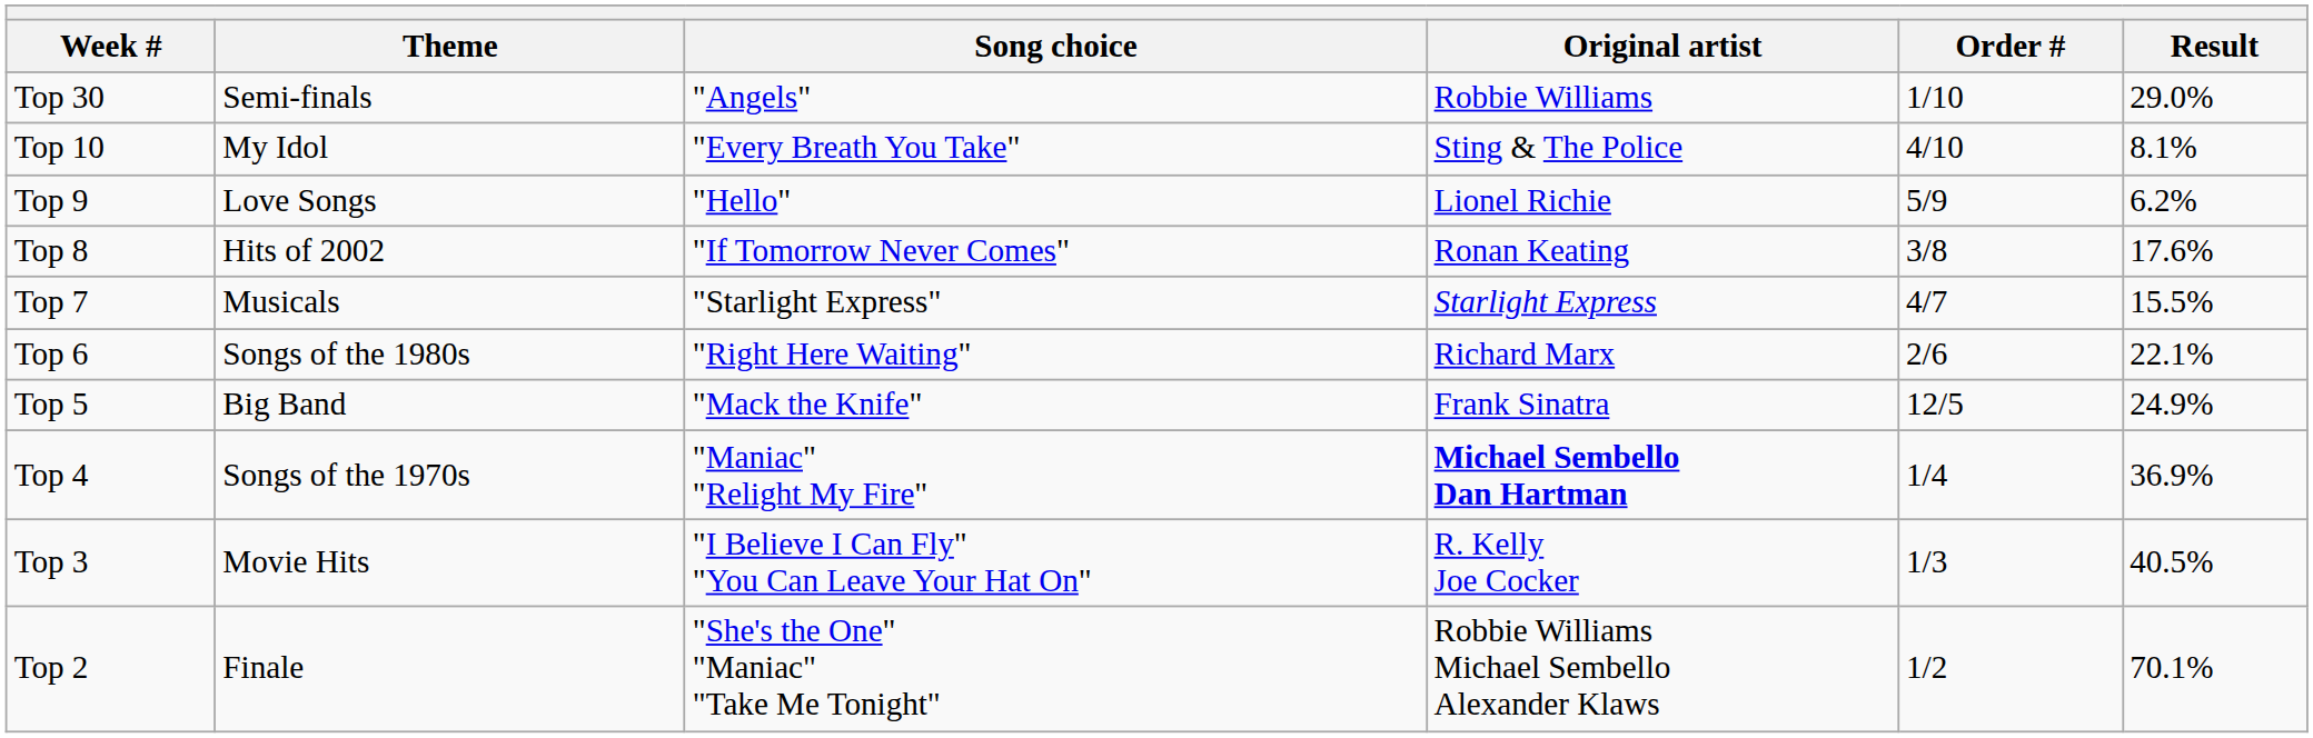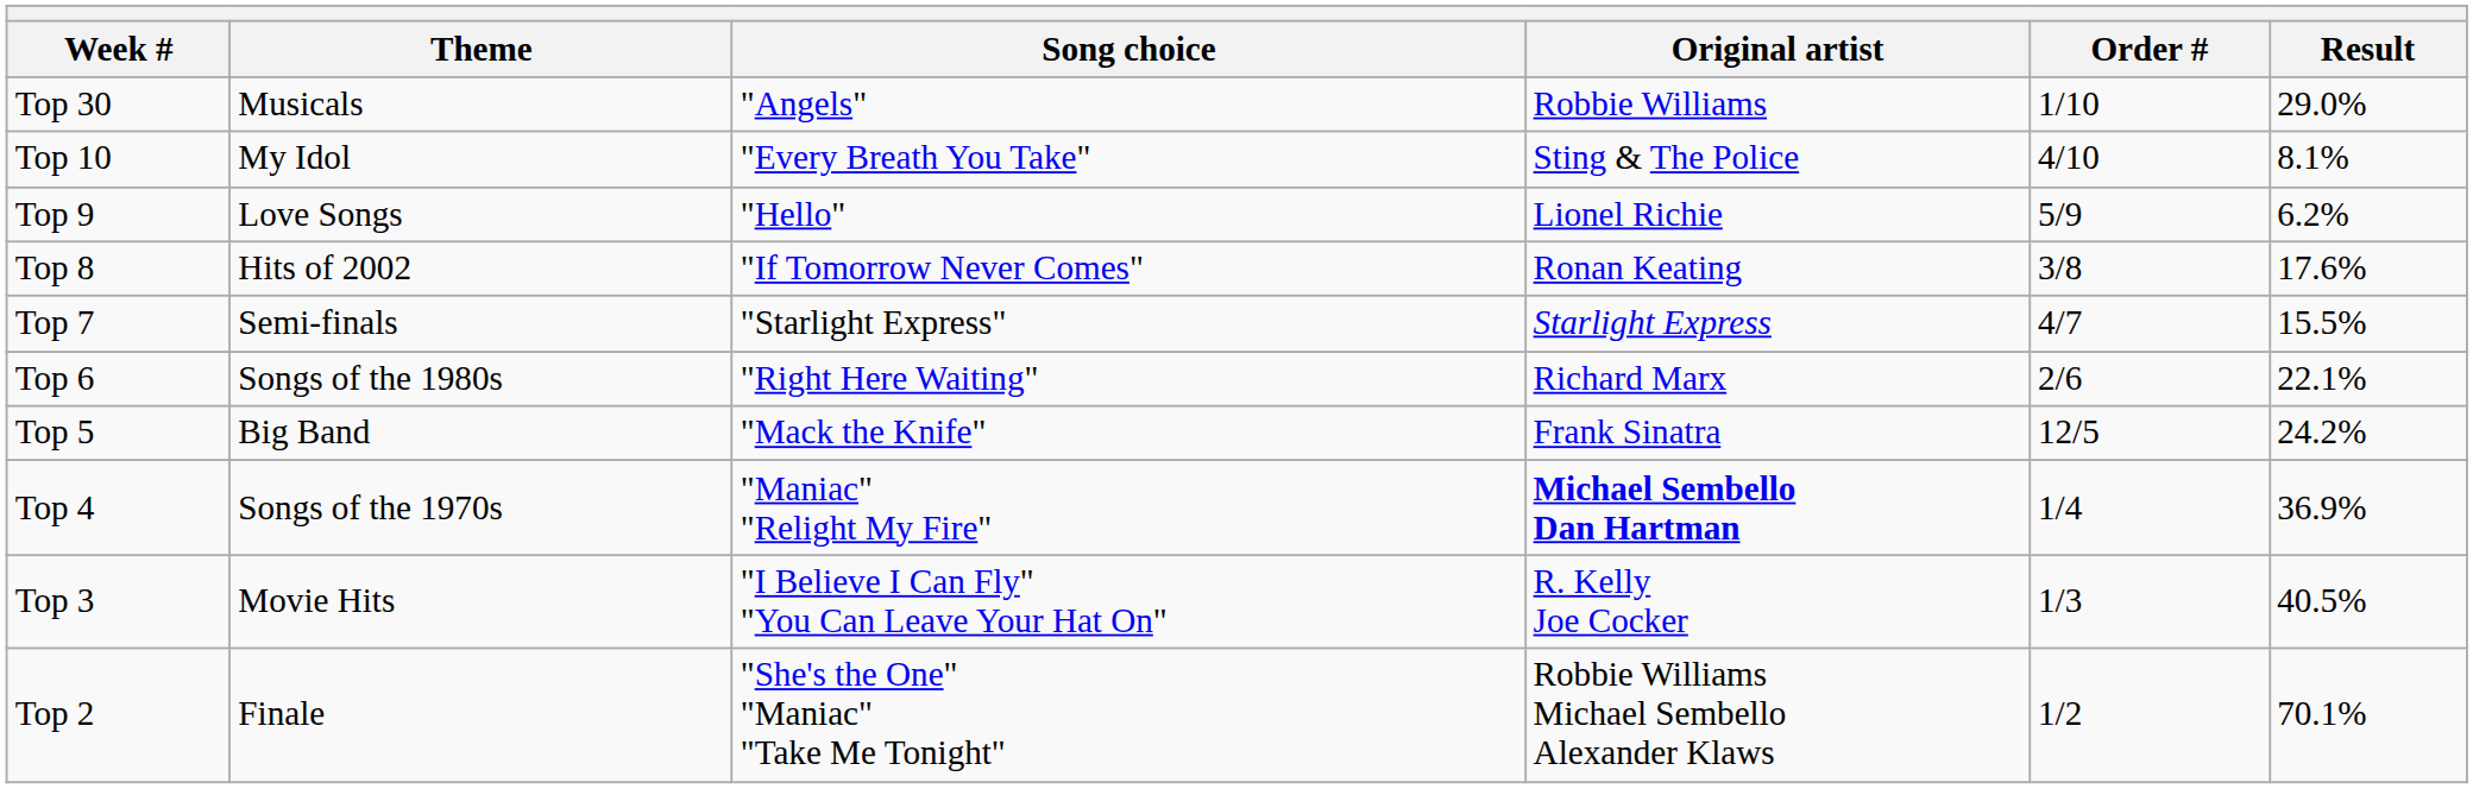 <table class="wikitable collapsible autocollapse" style="width:90%; margin:1em auto 1em auto;">
 <tr>
 <th colspan="6" bgcolor="8b8589"></th>
 </tr>
 <tr>
 <th>Week #</th>
 <th>Theme</th>
 <th>Song choice</th>
 <th>Original artist</th>
 <th>Order #</th>
 <th>Result</th>
 </tr>
 <tr>
 <td>Top 30</td>
-<td>Semi-finals</td>
+<td>Musicals</td>
 <td>"<a href='#'>Angels</a>"</td>
 <td><a href='#'>Robbie Williams</a></td>
 <td rowspan="1">1/10</td>
 <td rowspan="1">29.0%</td>
 </tr>
 <tr>
 <td>Top 10</td>
 <td>My Idol</td>
 <td>"<a href='#'>Every Breath You Take</a>"</td>
 <td><a href='#'>Sting</a> & <a href='#'>The Police</a></td>
 <td rowspan="1">4/10</td>
 <td rowspan="1">8.1%</td>
 </tr>
 <tr>
 <td>Top 9</td>
 <td>Love Songs</td>
 <td>"<a href='#'>Hello</a>"</td>
 <td><a href='#'>Lionel Richie</a></td>
 <td>5/9</td>
 <td rowspan="1">6.2%</td>
 </tr>
 <tr>
 <td>Top 8</td>
 <td>Hits of 2002</td>
 <td>"<a href='#'>If Tomorrow Never Comes</a>"</td>
 <td><a href='#'>Ronan Keating</a></td>
 <td>3/8</td>
 <td rowspan="1">17.6%</td>
 </tr>
 <tr>
 <td>Top 7</td>
-<td>Musicals</td>
+<td>Semi-finals</td>
 <td>"Starlight Express"</td>
 <td><em><a href='#'>Starlight Express</a></em></td>
 <td>4/7</td>
 <td rowspan="1">15.5%</td>
 </tr>
 <tr>
 <td>Top 6</td>
 <td>Songs of the 1980s</td>
 <td>"<a href='#'>Right Here Waiting</a>"</td>
 <td><a href='#'>Richard Marx</a></td>
 <td>2/6</td>
 <td>22.1%</td>
 </tr>
 <tr>
 <td>Top 5</td>
 <td>Big Band</td>
 <td>"<a href='#'>Mack the Knife</a>"</td>
 <td><a href='#'>Frank Sinatra</a></td>
 <td>12/5</td>
-<td>24.9%</td>
+<td>24.2%</td>
 </tr>
 <tr>
 <td>Top 4</td>
 <td>Songs of the 1970s</td>
 <td>"<a href='#'>Maniac</a>"<br>"<a href='#'>Relight My Fire</a>"</td>
 <td><strong><a href='#'>Michael Sembello</a><br><a href='#'>Dan Hartman</a></strong></td>
 <td>1/4</td>
 <td>36.9%</td>
 </tr>
 <tr>
 <td>Top 3</td>
 <td>Movie Hits</td>
 <td>"<a href='#'>I Believe I Can Fly</a>"<br>"<a href='#'>You Can Leave Your Hat On</a>"</td>
 <td><a href='#'>R. Kelly</a><br><a href='#'>Joe Cocker</a></td>
 <td>1/3</td>
 <td>40.5%</td>
 </tr>
 <tr>
 <td>Top 2</td>
 <td>Finale</td>
 <td>"<a href='#'>She's the One</a>"<br>"Maniac"<br>"Take Me Tonight"</td>
 <td>Robbie Williams<br>Michael Sembello<br>Alexander Klaws</td>
 <td>1/2</td>
 <td>70.1%</td>
 </tr>
 </table>
